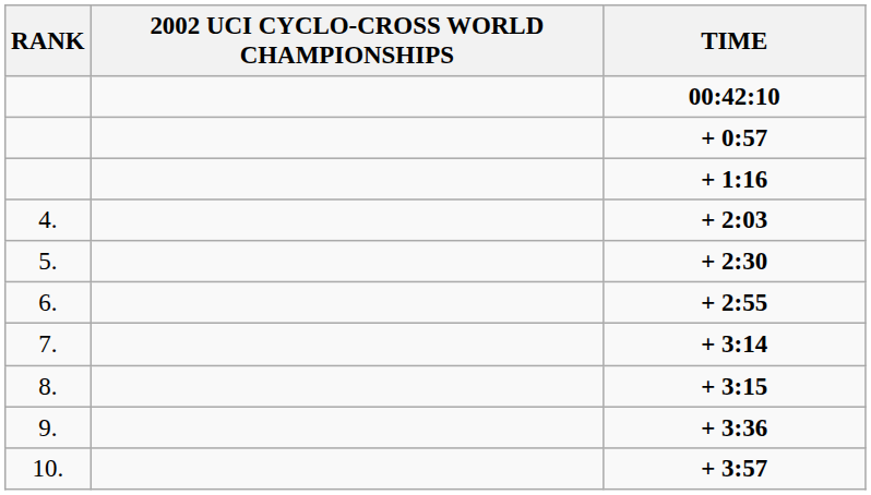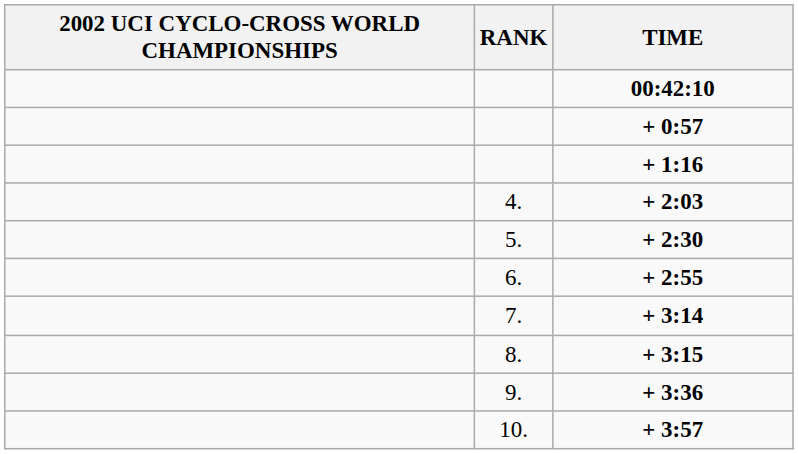 <table class="wikitable" style="font-size:95%;">
 <tr>
+<th align="left" style="width: 20em">2002 UCI CYCLO-CROSS WORLD CHAMPIONSHIPS</th>
 <th>RANK</th>
-<th align="left" style="width: 20em">2002 UCI CYCLO-CROSS WORLD CHAMPIONSHIPS</th>
 <th align="left" style="width: 10em">TIME</th>
 </tr>
 <tr>
+<td></td>
 <td align="center"></td>
-<td></td>
 <td align="center"><strong>00:42:10</strong></td>
 </tr>
 <tr>
+<td></td>
 <td align="center"></td>
-<td></td>
 <td align="center"><strong>+ 0:57</strong></td>
 </tr>
 <tr>
+<td></td>
 <td align="center"></td>
-<td></td>
 <td align="center"><strong>+ 1:16</strong></td>
 </tr>
 <tr>
+<td></td>
 <td align="center">4.</td>
-<td></td>
 <td align="center"><strong>+ 2:03</strong></td>
 </tr>
 <tr>
+<td></td>
 <td align="center">5.</td>
-<td></td>
 <td align="center"><strong>+ 2:30</strong></td>
 </tr>
 <tr>
+<td></td>
 <td align="center">6.</td>
-<td></td>
 <td align="center"><strong>+ 2:55</strong></td>
 </tr>
 <tr>
+<td></td>
 <td align="center">7.</td>
-<td></td>
 <td align="center"><strong>+ 3:14</strong></td>
 </tr>
 <tr>
+<td></td>
 <td align="center">8.</td>
-<td></td>
 <td align="center"><strong>+ 3:15</strong></td>
 </tr>
 <tr>
+<td></td>
 <td align="center">9.</td>
-<td></td>
 <td align="center"><strong>+ 3:36</strong></td>
 </tr>
 <tr>
+<td></td>
 <td align="center">10.</td>
-<td></td>
 <td align="center"><strong>+ 3:57</strong></td>
 </tr>
 </table>
